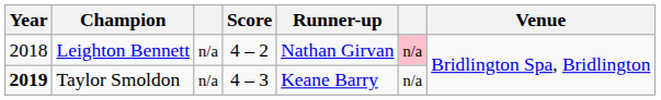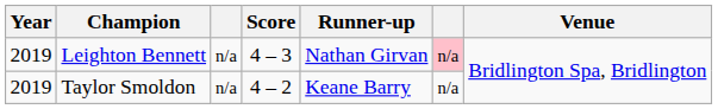 <table class="wikitable sortable">
 <tr>
 <th>Year</th>
 <th>Champion</th>
 <th></th>
 <th>Score</th>
 <th>Runner-up</th>
 <th></th>
 <th>Venue</th>
 </tr>
 <tr>
-<td>2018</td>
+<td>2019</td>
 <td> <a href='#'>Leighton Bennett</a></td>
 <td align=center><small><span>n/a</span></small></td>
-<td align=center>4 – 2</td>
+<td align=center>4 – 3</td>
 <td> <a href='#'>Nathan Girvan</a></td>
 <td align=center style="background: pink;"><small><span>n/a</span></small></td>
 <td rowspan=2><a href='#'>Bridlington Spa</a>, <a href='#'>Bridlington</a></td>
 </tr>
 <tr>
-<td><strong>2019</strong></td>
+<td>2019</td>
 <td> Taylor Smoldon</td>
 <td align=center><small><span>n/a</span></small></td>
-<td align=center>4 – 3</td>
+<td align=center>4 – 2</td>
 <td> <a href='#'>Keane Barry</a></td>
 <td align=center><small><span>n/a</span></small></td>
 </tr>
 </table>
